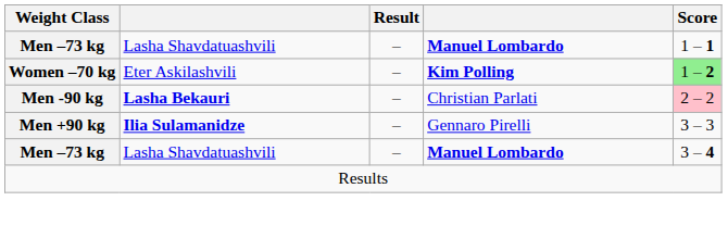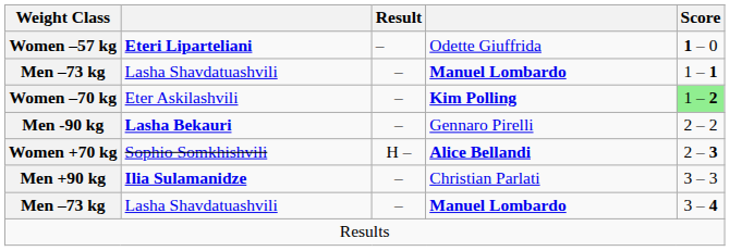 <table class="wikitable">
 <tr>
 <th>Weight Class</th>
 <th style="width: 230px;"></th>
 <th>Result</th>
 <th style="width: 230px;"></th>
 <th>Score</th>
+</tr>
+<tr>
+<th>Women –57 kg</th>
+<td><strong><a href='#'>Eteri Liparteliani</a></strong></td>
+<td><strong></strong>  –  </td>
+<td><a href='#'>Odette Giuffrida</a></td>
+<td align=center><strong>1</strong> – 0</td>
 </tr>
 <tr>
 <th>Men –73 kg</th>
 <td><a href='#'>Lasha Shavdatuashvili</a></td>
 <td align=center>  – <strong></strong></td>
 <td><strong><a href='#'>Manuel Lombardo</a></strong></td>
 <td align=center>1 – <strong>1</strong></td>
 </tr>
 <tr>
 <th>Women –70 kg</th>
 <td><a href='#'>Eter Askilashvili</a></td>
 <td align=center>  – <strong></strong></td>
 <td><strong><a href='#'>Kim Polling</a></strong></td>
 <td align=center style="background: lightgreen;">1 – <strong>2</strong></td>
 </tr>
 <tr>
 <th>Men -90 kg</th>
 <td><strong><a href='#'>Lasha Bekauri</a></strong></td>
 <td align=center><strong></strong>  – </td>
-<td><a href='#'>Christian Parlati</a></td>
-<td align=center style="background: pink;">2 – 2</td>
+<td><a href='#'>Gennaro Pirelli</a></td>
+<td align=center>2 – 2</td>
+</tr>
+<tr>
+<th>Women +70 kg</th>
+<td><s><a href='#'>Sophio Somkhishvili</a></s></td>
+<td align=center>H – <strong></strong></td>
+<td><strong><a href='#'>Alice Bellandi</a></strong></td>
+<td align=center>2 – <strong>3</strong></td>
 </tr>
 <tr>
 <th>Men +90 kg</th>
 <td><strong><a href='#'>Ilia Sulamanidze</a></strong></td>
 <td align=center><strong></strong>   – </td>
-<td><a href='#'>Gennaro Pirelli</a></td>
+<td><a href='#'>Christian Parlati</a></td>
 <td align=center>3 – 3</td>
 </tr>
 <tr>
 <th>Men –73 kg</th>
 <td><a href='#'>Lasha Shavdatuashvili</a></td>
 <td align=center>   – <strong></strong></td>
 <td><strong><a href='#'>Manuel Lombardo</a></strong></td>
 <td align=center>3 – <strong>4</strong></td>
 </tr>
 <tr>
 <td align=center colspan=5>Results</td>
 </tr>
 </table>
